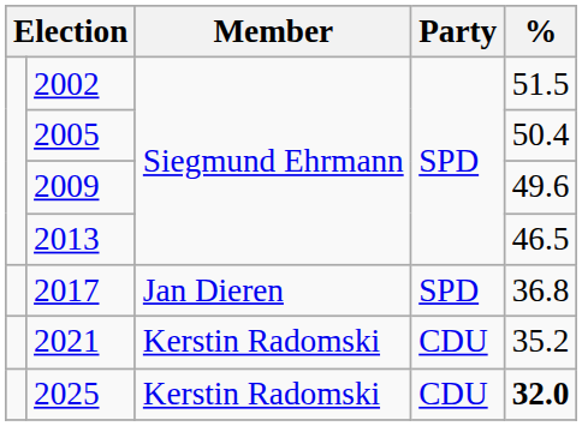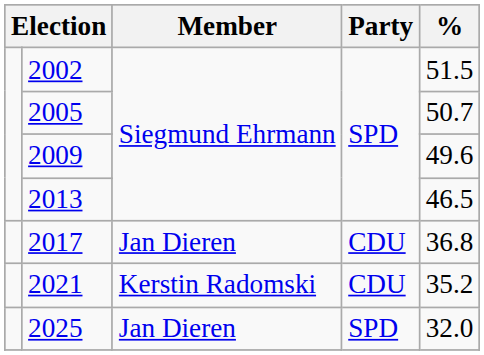 <table class=wikitable>
 <tr>
 <th colspan=2>Election</th>
 <th>Member</th>
 <th>Party</th>
 <th>%</th>
 </tr>
 <tr>
 <td rowspan=4 bgcolor=></td>
 <td><a href='#'>2002</a></td>
 <td rowspan=4><a href='#'>Siegmund Ehrmann</a></td>
 <td rowspan=4><a href='#'>SPD</a></td>
 <td align=right>51.5</td>
 </tr>
 <tr>
 <td><a href='#'>2005</a></td>
-<td align=right>50.4</td>
+<td align=right>50.7</td>
 </tr>
 <tr>
 <td><a href='#'>2009</a></td>
 <td align=right>49.6</td>
 </tr>
 <tr>
 <td><a href='#'>2013</a></td>
 <td align=right>46.5</td>
 </tr>
 <tr>
 <td bgcolor=></td>
 <td><a href='#'>2017</a></td>
 <td><a href='#'>Jan Dieren</a></td>
-<td><a href='#'>SPD</a></td>
+<td><a href='#'>CDU</a></td>
 <td align=right>36.8</td>
 </tr>
 <tr>
 <td bgcolor=></td>
 <td><a href='#'>2021</a></td>
 <td><a href='#'>Kerstin Radomski</a></td>
 <td><a href='#'>CDU</a></td>
 <td align=right>35.2</td>
 </tr>
 <tr>
 <td bgcolor=></td>
 <td><a href='#'>2025</a></td>
-<td><a href='#'>Kerstin Radomski</a></td>
-<td><a href='#'>CDU</a></td>
-<td align=right><strong>32.0</strong></td>
+<td><a href='#'>Jan Dieren</a></td>
+<td><a href='#'>SPD</a></td>
+<td align=right>32.0</td>
 </tr>
 </table>
